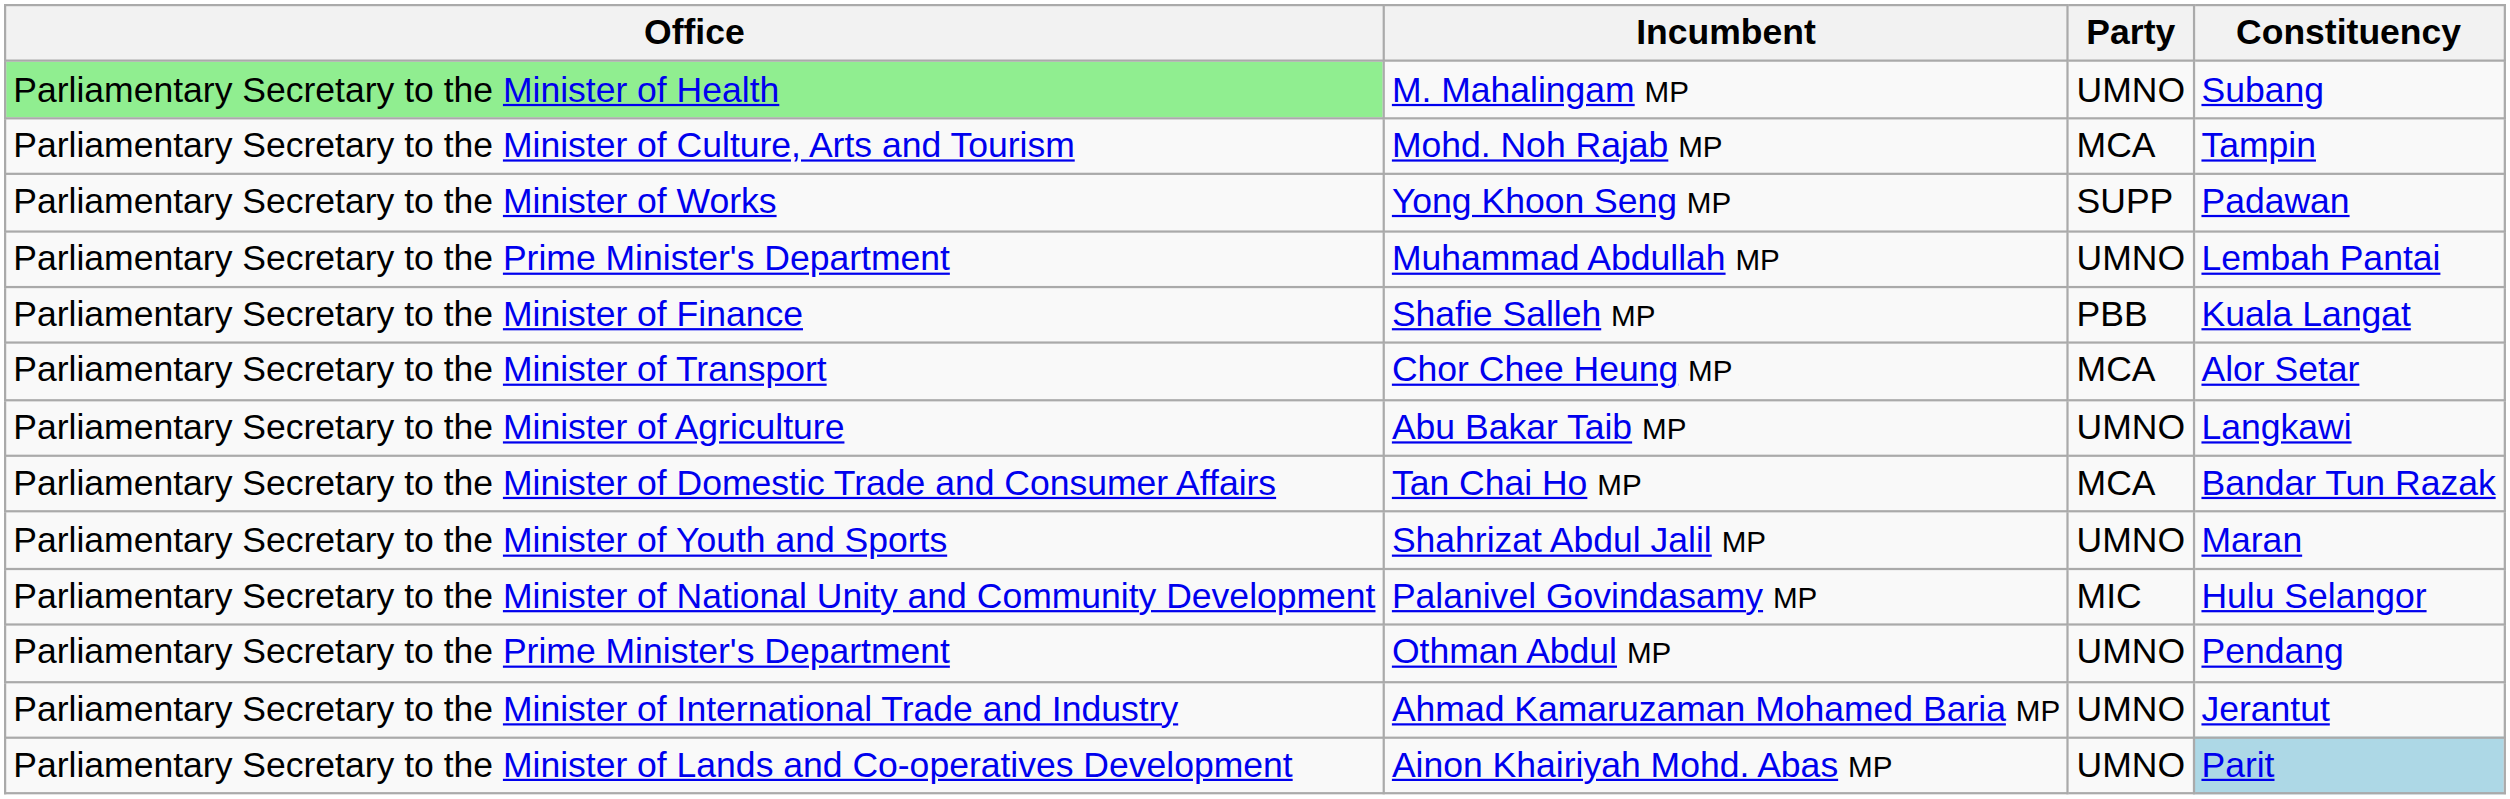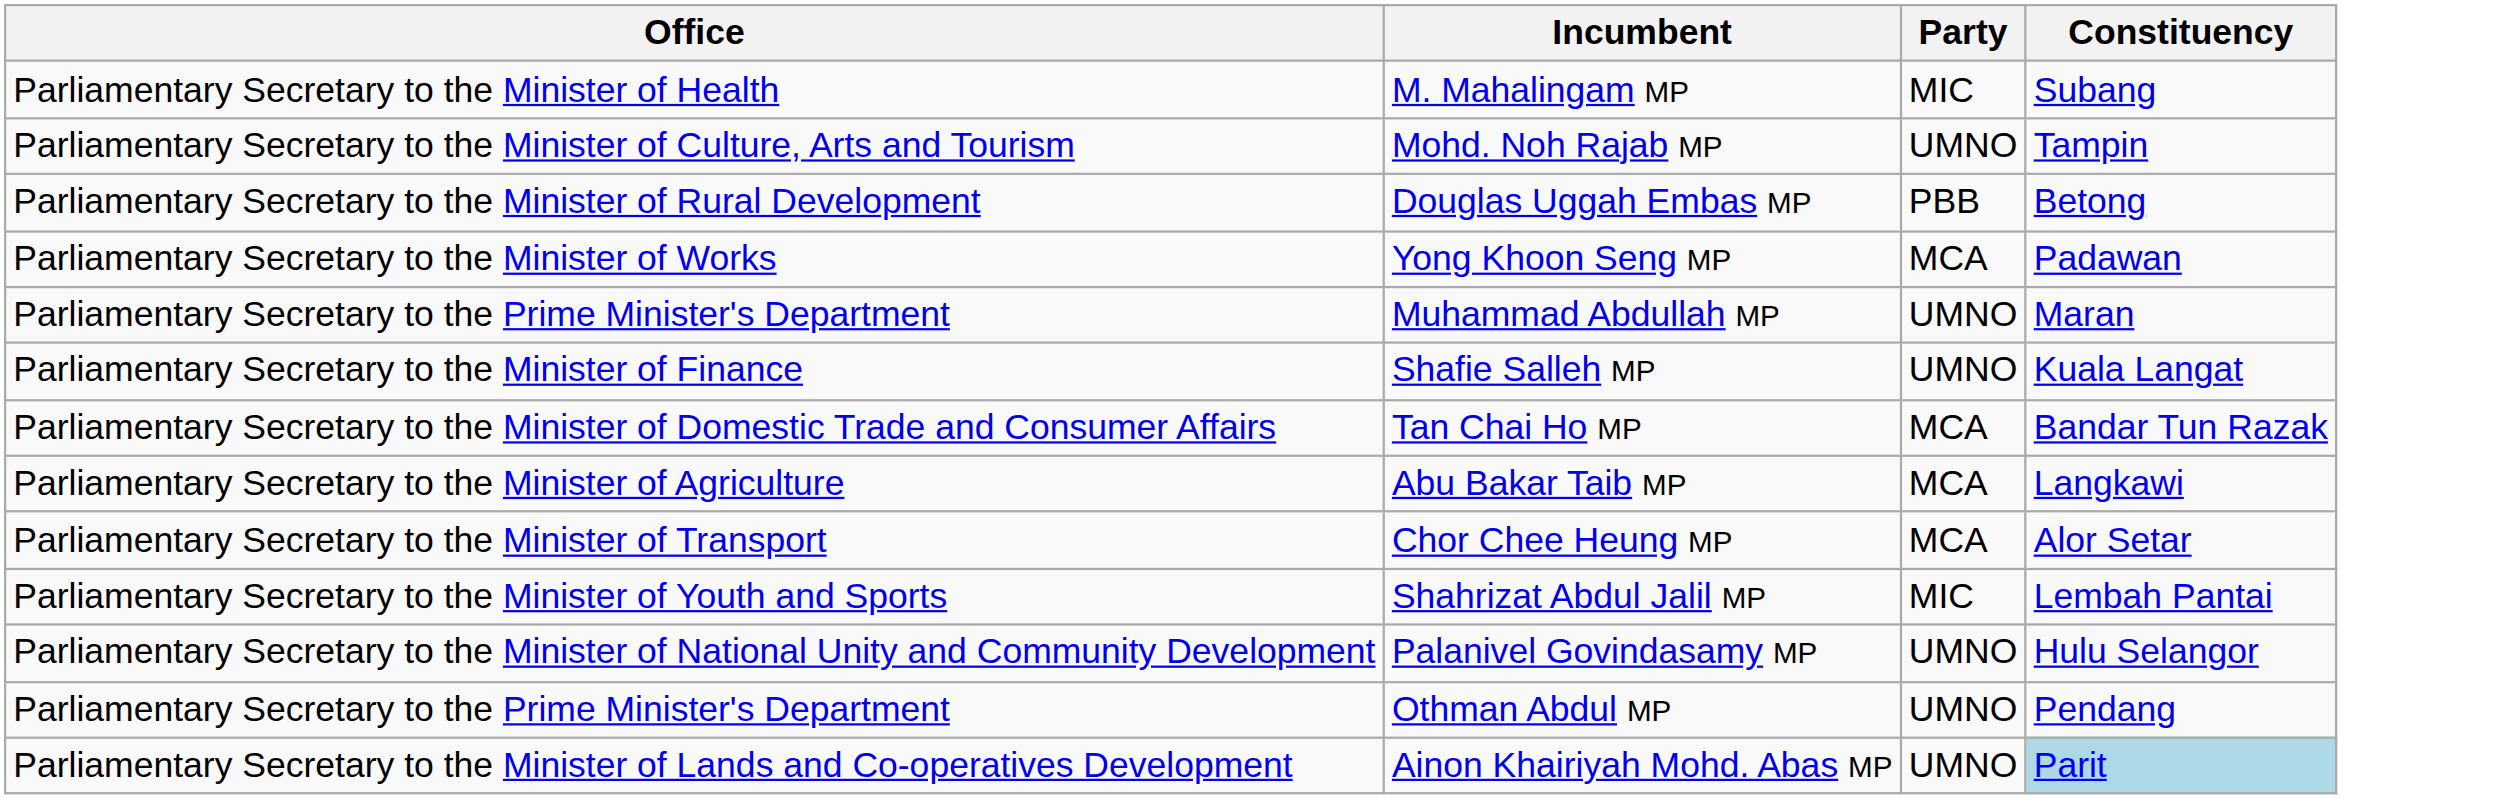 <table class="sortable wikitable">
 <tr>
 <th>Office</th>
 <th>Incumbent</th>
 <th>Party</th>
 <th>Constituency</th>
 </tr>
 <tr>
-<td style="background: lightgreen;">Parliamentary Secretary to the <a href='#'>Minister of Health</a></td>
+<td>Parliamentary Secretary to the <a href='#'>Minister of Health</a></td>
 <td><a href='#'>M. Mahalingam</a> <small>MP</small></td>
-<td>UMNO</td>
+<td>MIC</td>
 <td><a href='#'>Subang</a></td>
 </tr>
 <tr>
 <td>Parliamentary Secretary to the <a href='#'>Minister of Culture, Arts and Tourism</a></td>
 <td><a href='#'>Mohd. Noh Rajab</a> <small>MP</small></td>
-<td>MCA</td>
+<td>UMNO</td>
 <td><a href='#'>Tampin</a></td>
+</tr>
+<tr>
+<td>Parliamentary Secretary to the <a href='#'>Minister of Rural Development</a></td>
+<td><a href='#'>Douglas Uggah Embas</a> <small>MP</small></td>
+<td>PBB</td>
+<td><a href='#'>Betong</a></td>
 </tr>
 <tr>
 <td>Parliamentary Secretary to the <a href='#'>Minister of Works</a></td>
 <td><a href='#'>Yong Khoon Seng</a> <small>MP</small></td>
-<td>SUPP</td>
+<td>MCA</td>
 <td><a href='#'>Padawan</a></td>
 </tr>
 <tr>
 <td>Parliamentary Secretary to the <a href='#'>Prime Minister's Department</a></td>
 <td><a href='#'>Muhammad Abdullah</a> <small>MP</small></td>
 <td>UMNO</td>
-<td><a href='#'>Lembah Pantai</a></td>
+<td><a href='#'>Maran</a></td>
 </tr>
 <tr>
 <td>Parliamentary Secretary to the <a href='#'>Minister of Finance</a></td>
 <td><a href='#'>Shafie Salleh</a> <small>MP</small></td>
-<td>PBB</td>
+<td>UMNO</td>
 <td><a href='#'>Kuala Langat</a></td>
+</tr>
+<tr>
+<td>Parliamentary Secretary to the <a href='#'>Minister of Domestic Trade and Consumer Affairs</a></td>
+<td><a href='#'>Tan Chai Ho</a> <small>MP</small></td>
+<td>MCA</td>
+<td><a href='#'>Bandar Tun Razak</a></td>
+</tr>
+<tr>
+<td>Parliamentary Secretary to the <a href='#'>Minister of Agriculture</a></td>
+<td><a href='#'>Abu Bakar Taib</a> <small>MP</small></td>
+<td>MCA</td>
+<td><a href='#'>Langkawi</a></td>
 </tr>
 <tr>
 <td>Parliamentary Secretary to the <a href='#'>Minister of Transport</a></td>
 <td><a href='#'>Chor Chee Heung</a> <small>MP</small></td>
 <td>MCA</td>
 <td><a href='#'>Alor Setar</a></td>
 </tr>
 <tr>
-<td>Parliamentary Secretary to the <a href='#'>Minister of Agriculture</a></td>
-<td><a href='#'>Abu Bakar Taib</a> <small>MP</small></td>
-<td>UMNO</td>
-<td><a href='#'>Langkawi</a></td>
-</tr>
-<tr>
-<td>Parliamentary Secretary to the <a href='#'>Minister of Domestic Trade and Consumer Affairs</a></td>
-<td><a href='#'>Tan Chai Ho</a> <small>MP</small></td>
-<td>MCA</td>
-<td><a href='#'>Bandar Tun Razak</a></td>
-</tr>
-<tr>
 <td>Parliamentary Secretary to the <a href='#'>Minister of Youth and Sports</a></td>
 <td><a href='#'>Shahrizat Abdul Jalil</a> <small>MP</small></td>
-<td>UMNO</td>
-<td><a href='#'>Maran</a></td>
+<td>MIC</td>
+<td><a href='#'>Lembah Pantai</a></td>
 </tr>
 <tr>
 <td>Parliamentary Secretary to the <a href='#'>Minister of National Unity and Community Development</a></td>
 <td><a href='#'>Palanivel Govindasamy</a> <small>MP</small></td>
-<td>MIC</td>
+<td>UMNO</td>
 <td><a href='#'>Hulu Selangor</a></td>
 </tr>
 <tr>
 <td>Parliamentary Secretary to the <a href='#'>Prime Minister's Department</a></td>
 <td><a href='#'>Othman Abdul</a> <small>MP</small></td>
 <td>UMNO</td>
 <td><a href='#'>Pendang</a></td>
 </tr>
 <tr>
-<td>Parliamentary Secretary to the <a href='#'>Minister of International Trade and Industry</a></td>
-<td><a href='#'>Ahmad Kamaruzaman Mohamed Baria</a> <small>MP</small></td>
-<td>UMNO</td>
-<td><a href='#'>Jerantut</a></td>
-</tr>
-<tr>
 <td>Parliamentary Secretary to the <a href='#'>Minister of Lands and Co-operatives Development</a></td>
 <td><a href='#'>Ainon Khairiyah Mohd. Abas</a> <small>MP</small></td>
 <td>UMNO</td>
 <td style="background: lightblue;"><a href='#'>Parit</a></td>
 </tr>
 </table>
